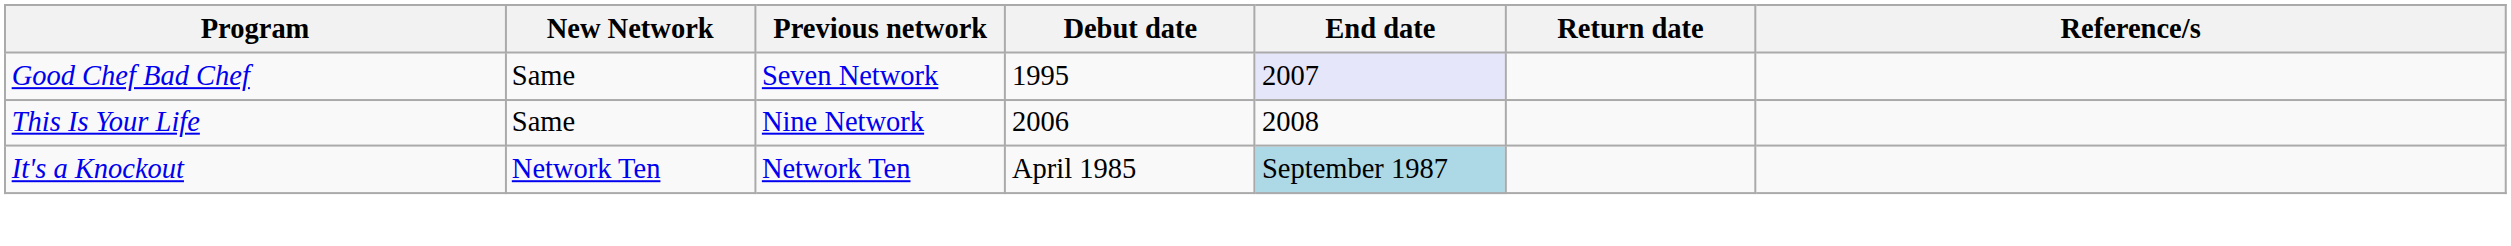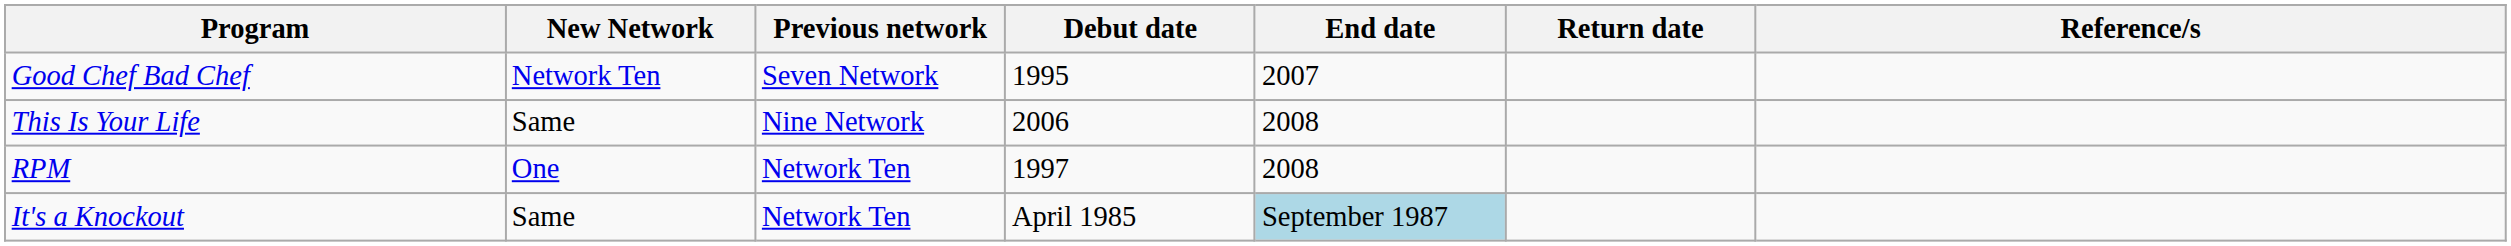 <table class="wikitable sortable" width="100%" style="font-size:90%;">
 <tr bgcolor="#efefef">
 <th width=20%>Program</th>
 <th width=10%>New Network</th>
 <th width=10%>Previous network</th>
 <th width=10%>Debut date</th>
 <th width=10%>End date</th>
 <th width=10%>Return date</th>
 <th class="unsortable">Reference/s</th>
 </tr>
 <tr>
 <td><em><a href='#'>Good Chef Bad Chef</a></em></td>
-<td>Same</td>
+<td><a href='#'>Network Ten</a></td>
 <td><a href='#'>Seven Network</a></td>
 <td>1995</td>
-<td style="background: lavender;">2007</td>
+<td>2007</td>
 <td></td>
 <td></td>
 </tr>
 <tr>
 <td><em><a href='#'>This Is Your Life</a></em></td>
 <td>Same</td>
 <td><a href='#'>Nine Network</a></td>
 <td>2006</td>
 <td>2008</td>
 <td></td>
 <td></td>
 </tr>
 <tr>
+<td><em><a href='#'>RPM</a></em></td>
+<td><a href='#'>One</a></td>
+<td><a href='#'>Network Ten</a></td>
+<td>1997</td>
+<td>2008</td>
+<td></td>
+<td></td>
+</tr>
+<tr>
 <td><em><a href='#'>It's a Knockout</a></em></td>
-<td><a href='#'>Network Ten</a></td>
+<td>Same</td>
 <td><a href='#'>Network Ten</a></td>
 <td>April 1985</td>
 <td style="background: lightblue;">September 1987</td>
 <td></td>
 <td></td>
 </tr>
 </table>
